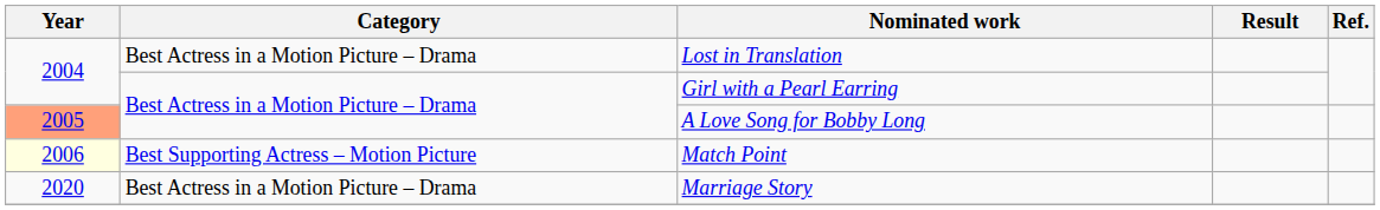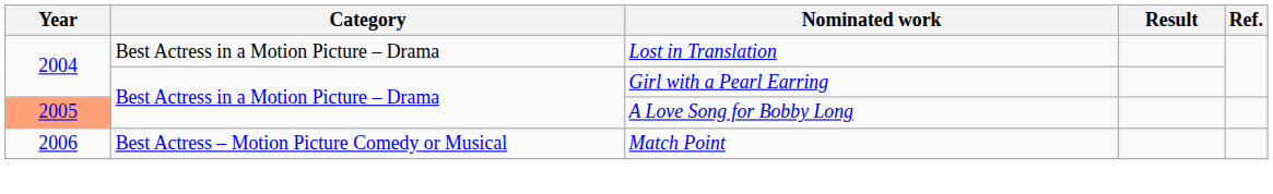 <table class=wikitable>
 <tr>
 <th scope="col" style="width:5em;">Year</th>
 <th scope="col" style="width:26em;">Category</th>
 <th scope="col" style="width:25em;">Nominated work</th>
 <th scope="col" style="width:5em;">Result</th>
 <th>Ref.</th>
 </tr>
 <tr>
 <td style="text-align:center;", rowspan="2"><a href='#'>2004</a></td>
 <td>Best Actress in a Motion Picture – Drama</td>
 <td><em><a href='#'>Lost in Translation</a></em></td>
 <td></td>
 <td style="text-align:center;" rowspan="2"></td>
 </tr>
 <tr>
 <td rowspan="2"><a href='#'>Best Actress in a Motion Picture – Drama</a></td>
 <td><em><a href='#'>Girl with a Pearl Earring</a></em></td>
 <td></td>
 </tr>
 <tr>
 <td style="background: lightsalmon; text-align:center;"><a href='#'>2005</a></td>
 <td><em><a href='#'>A Love Song for Bobby Long</a></em></td>
 <td></td>
 <td style="text-align:center;"></td>
 </tr>
 <tr>
-<td style="background: lightyellow; text-align:center;"><a href='#'>2006</a></td>
-<td><a href='#'>Best Supporting Actress – Motion Picture</a></td>
+<td style="text-align:center;"><a href='#'>2006</a></td>
+<td><a href='#'>Best Actress – Motion Picture Comedy or Musical</a></td>
 <td><em><a href='#'>Match Point</a></em></td>
-<td></td>
-<td style="text-align:center;"></td>
-</tr>
-<tr>
-<td style="text-align:center;"><a href='#'>2020</a></td>
-<td>Best Actress in a Motion Picture – Drama</td>
-<td><em><a href='#'>Marriage Story</a></em></td>
 <td></td>
 <td style="text-align:center;"></td>
 </tr>
 <tr>
 </tr>
 </table>
